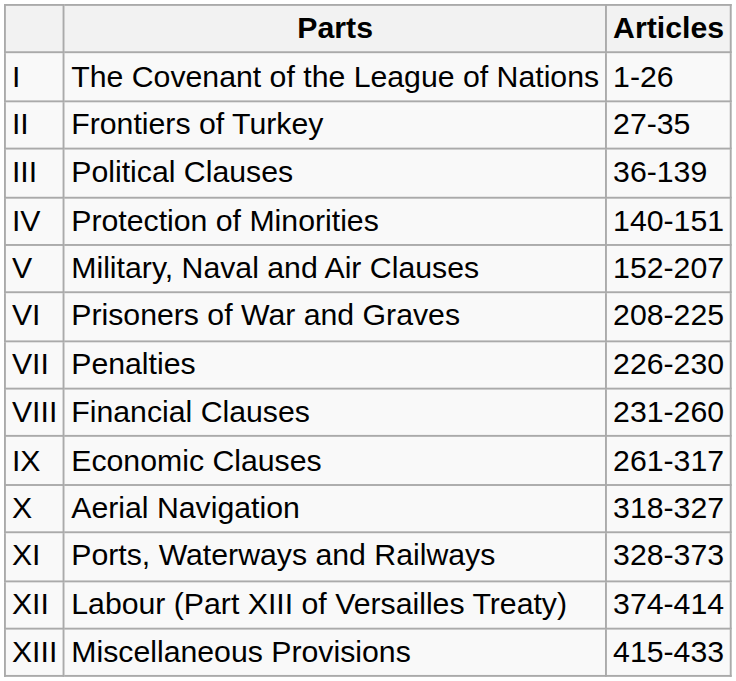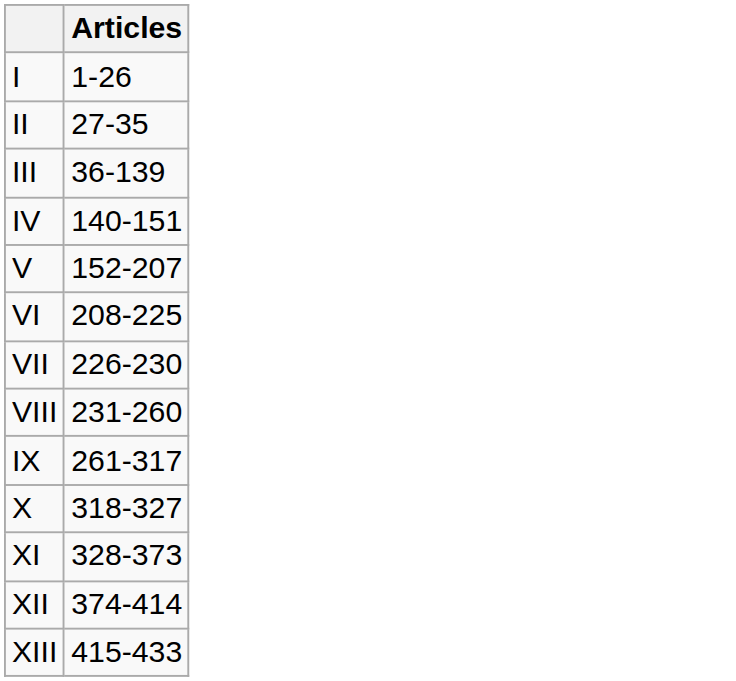 <table class="wikitable">
 <tr>
 <th></th>
-<th>Parts</th>
 <th>Articles</th>
 </tr>
 <tr>
 <td>I</td>
-<td>The Covenant of the League of Nations</td>
 <td>1-26</td>
 </tr>
 <tr>
 <td>II</td>
-<td>Frontiers of Turkey</td>
 <td>27-35</td>
 </tr>
 <tr>
 <td>III</td>
-<td>Political Clauses</td>
 <td>36-139</td>
 </tr>
 <tr>
 <td>IV</td>
-<td>Protection of Minorities</td>
 <td>140-151</td>
 </tr>
 <tr>
 <td>V</td>
-<td>Military, Naval and Air Clauses</td>
 <td>152-207</td>
 </tr>
 <tr>
 <td>VI</td>
-<td>Prisoners of War and Graves</td>
 <td>208-225</td>
 </tr>
 <tr>
 <td>VII</td>
-<td>Penalties</td>
 <td>226-230</td>
 </tr>
 <tr>
 <td>VIII</td>
-<td>Financial Clauses</td>
 <td>231-260</td>
 </tr>
 <tr>
 <td>IX</td>
-<td>Economic Clauses</td>
 <td>261-317</td>
 </tr>
 <tr>
 <td>X</td>
-<td>Aerial Navigation</td>
 <td>318-327</td>
 </tr>
 <tr>
 <td>XI</td>
-<td>Ports, Waterways and Railways</td>
 <td>328-373</td>
 </tr>
 <tr>
 <td>XII</td>
-<td>Labour (Part XIII of Versailles Treaty)</td>
 <td>374-414</td>
 </tr>
 <tr>
 <td>XIII</td>
-<td>Miscellaneous Provisions</td>
 <td>415-433</td>
 </tr>
 </table>
